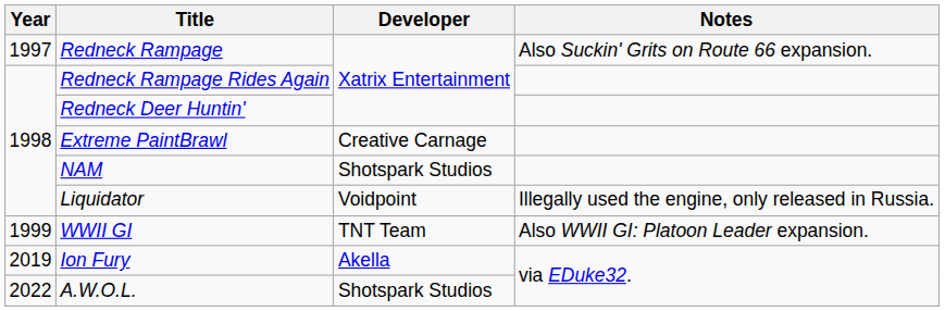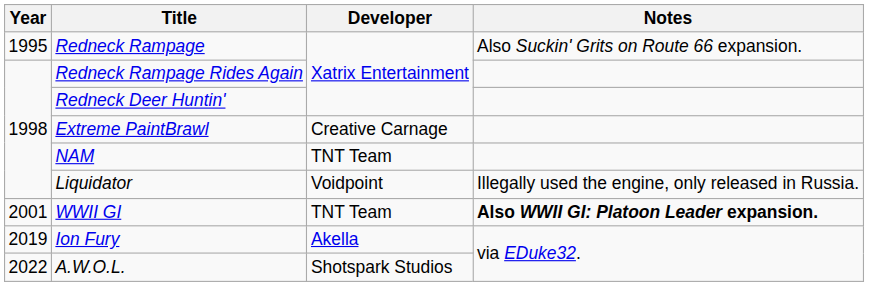 <table class="wikitable sortable">
 <tr>
 <th>Year</th>
 <th>Title</th>
 <th>Developer</th>
 <th>Notes</th>
 </tr>
 <tr>
-<td>1997</td>
+<td>1995</td>
 <td><em><a href='#'>Redneck Rampage</a></em></td>
 <td rowspan="3"><a href='#'>Xatrix Entertainment</a></td>
 <td>Also <em>Suckin' Grits on Route 66</em> expansion.</td>
 </tr>
 <tr>
 <td rowspan="5">1998</td>
 <td><em><a href='#'>Redneck Rampage Rides Again</a></em></td>
 <td></td>
 </tr>
 <tr>
 <td><em><a href='#'>Redneck Deer Huntin'</a></em></td>
 <td></td>
 </tr>
 <tr>
 <td><em><a href='#'>Extreme PaintBrawl</a></em></td>
 <td>Creative Carnage</td>
 <td></td>
 </tr>
 <tr>
 <td><em><a href='#'>NAM</a></em></td>
-<td>Shotspark Studios</td>
+<td>TNT Team</td>
 <td></td>
 </tr>
 <tr>
 <td><em>Liquidator</em></td>
 <td>Voidpoint</td>
 <td>Illegally used the engine, only released in Russia.</td>
 </tr>
 <tr>
-<td>1999</td>
+<td>2001</td>
 <td><em><a href='#'>WWII GI</a></em></td>
 <td>TNT Team</td>
-<td>Also <em>WWII GI: Platoon Leader</em> expansion.</td>
+<td><strong>Also <em>WWII GI: Platoon Leader</em> expansion.</strong></td>
 </tr>
 <tr>
 <td>2019</td>
 <td><em><a href='#'>Ion Fury</a></em></td>
 <td><a href='#'>Akella</a></td>
 <td rowspan="2">via <em><a href='#'>EDuke32</a></em>.</td>
 </tr>
 <tr>
 <td>2022</td>
 <td><em>A.W.O.L.</em></td>
 <td>Shotspark Studios</td>
 </tr>
 </table>
